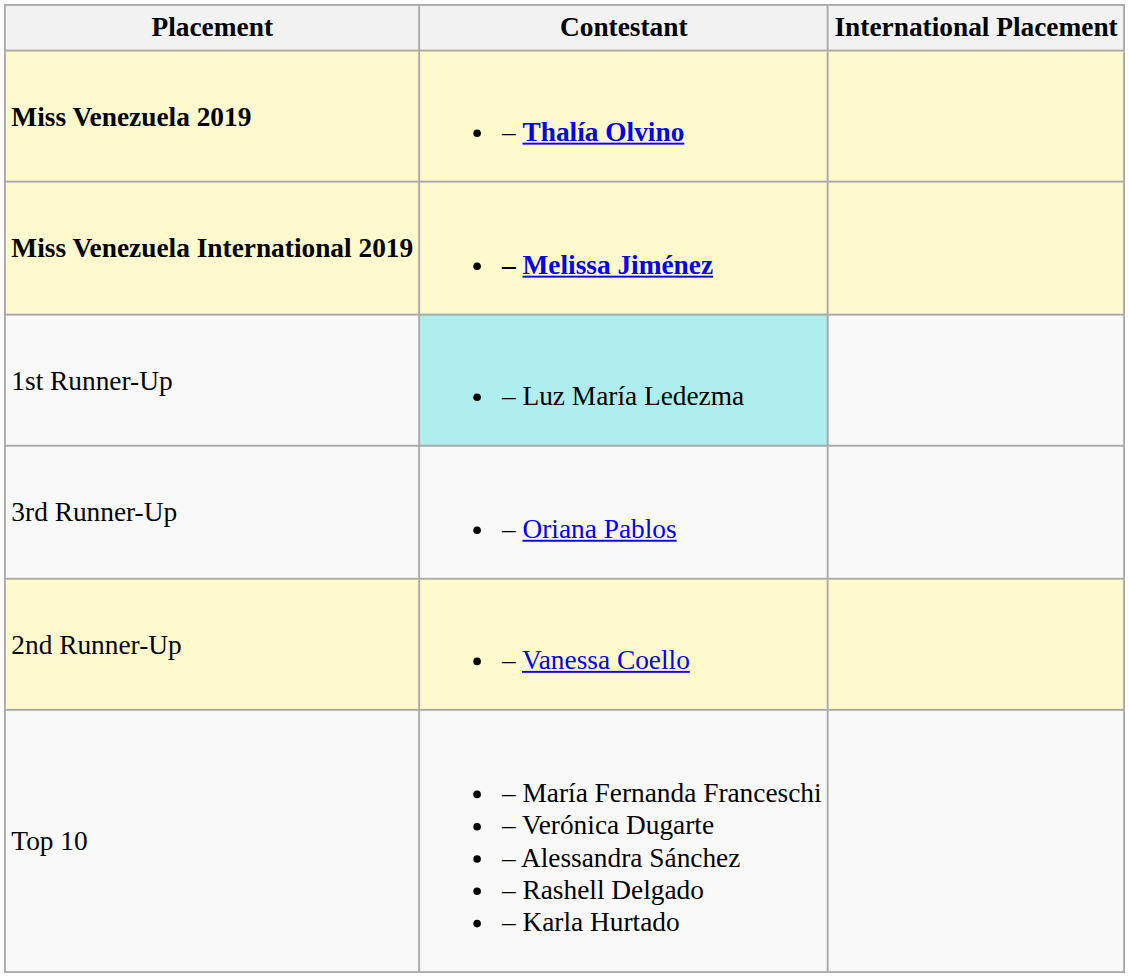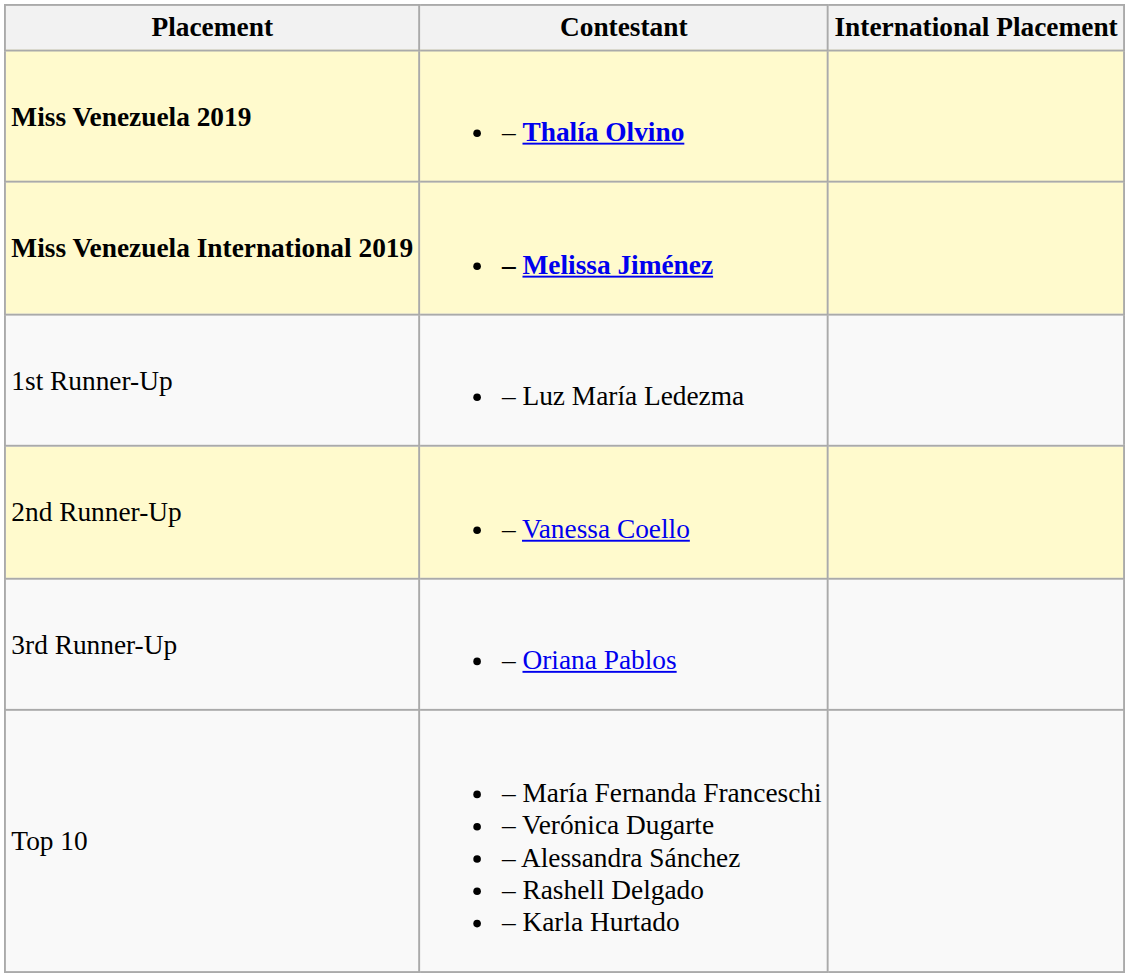 <table class="wikitable sortable" style="font-size: 90%;">
 <tr>
 <th>Placement</th>
 <th>Contestant</th>
 <th>International Placement</th>
 </tr>
 <tr style="background:#FFFACD;">
 <td><strong>Miss Venezuela 2019</strong></td>
 <td><br><ul><li><strong></strong> – <strong><a href='#'>Thalía Olvino</a></strong></li></ul></td>
 <td></td>
 </tr>
 <tr style="background:#FFFACD;">
 <td><strong>Miss Venezuela International 2019</strong></td>
 <td><br><ul><li><strong> – <a href='#'>Melissa Jiménez</a></strong></li></ul></td>
 <td></td>
 </tr>
 <tr>
 <td>1st Runner-Up</td>
-<td style="background: paleturquoise;"><br><ul><li> – Luz María Ledezma</li></ul></td>
-</tr>
-<tr>
-<td>3rd Runner-Up<br></td>
-<td><br><ul><li> – <a href='#'>Oriana Pablos</a></li></ul></td>
-<td></td>
+<td><br><ul><li> – Luz María Ledezma</li></ul></td>
 </tr>
 <tr style="background:#FFFACD;">
 <td>2nd Runner-Up<br></td>
 <td><br><ul><li> – <a href='#'>Vanessa Coello</a></li></ul></td>
 <td></td>
 </tr>
 <tr>
+<td>3rd Runner-Up<br></td>
+<td><br><ul><li> – <a href='#'>Oriana Pablos</a></li></ul></td>
+<td></td>
+</tr>
+<tr>
 <td>Top 10</td>
 <td><br><ul><li> – María Fernanda Franceschi</li><li> – Verónica Dugarte</li><li> – Alessandra Sánchez</li><li> – Rashell Delgado</li><li> – Karla Hurtado</li></ul></td>
 </tr>
 </table>
